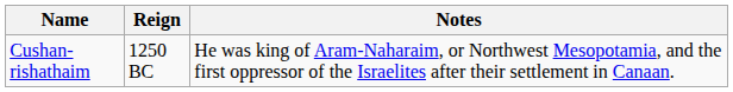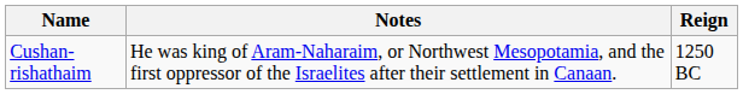 <table class="wikitable">
 <tr>
 <th>Name</th>
+<th>Notes</th>
 <th>Reign</th>
-<th>Notes</th>
 </tr>
 <tr>
 <td><a href='#'>Cushan-rishathaim</a></td>
+<td>He was king of <a href='#'>Aram-Naharaim</a>, or Northwest <a href='#'>Mesopotamia</a>, and the first oppressor of the <a href='#'>Israelites</a> after their settlement in <a href='#'>Canaan</a>.</td>
 <td>1250 BC</td>
-<td>He was king of <a href='#'>Aram-Naharaim</a>, or Northwest <a href='#'>Mesopotamia</a>, and the first oppressor of the <a href='#'>Israelites</a> after their settlement in <a href='#'>Canaan</a>.</td>
 </tr>
 </table>
